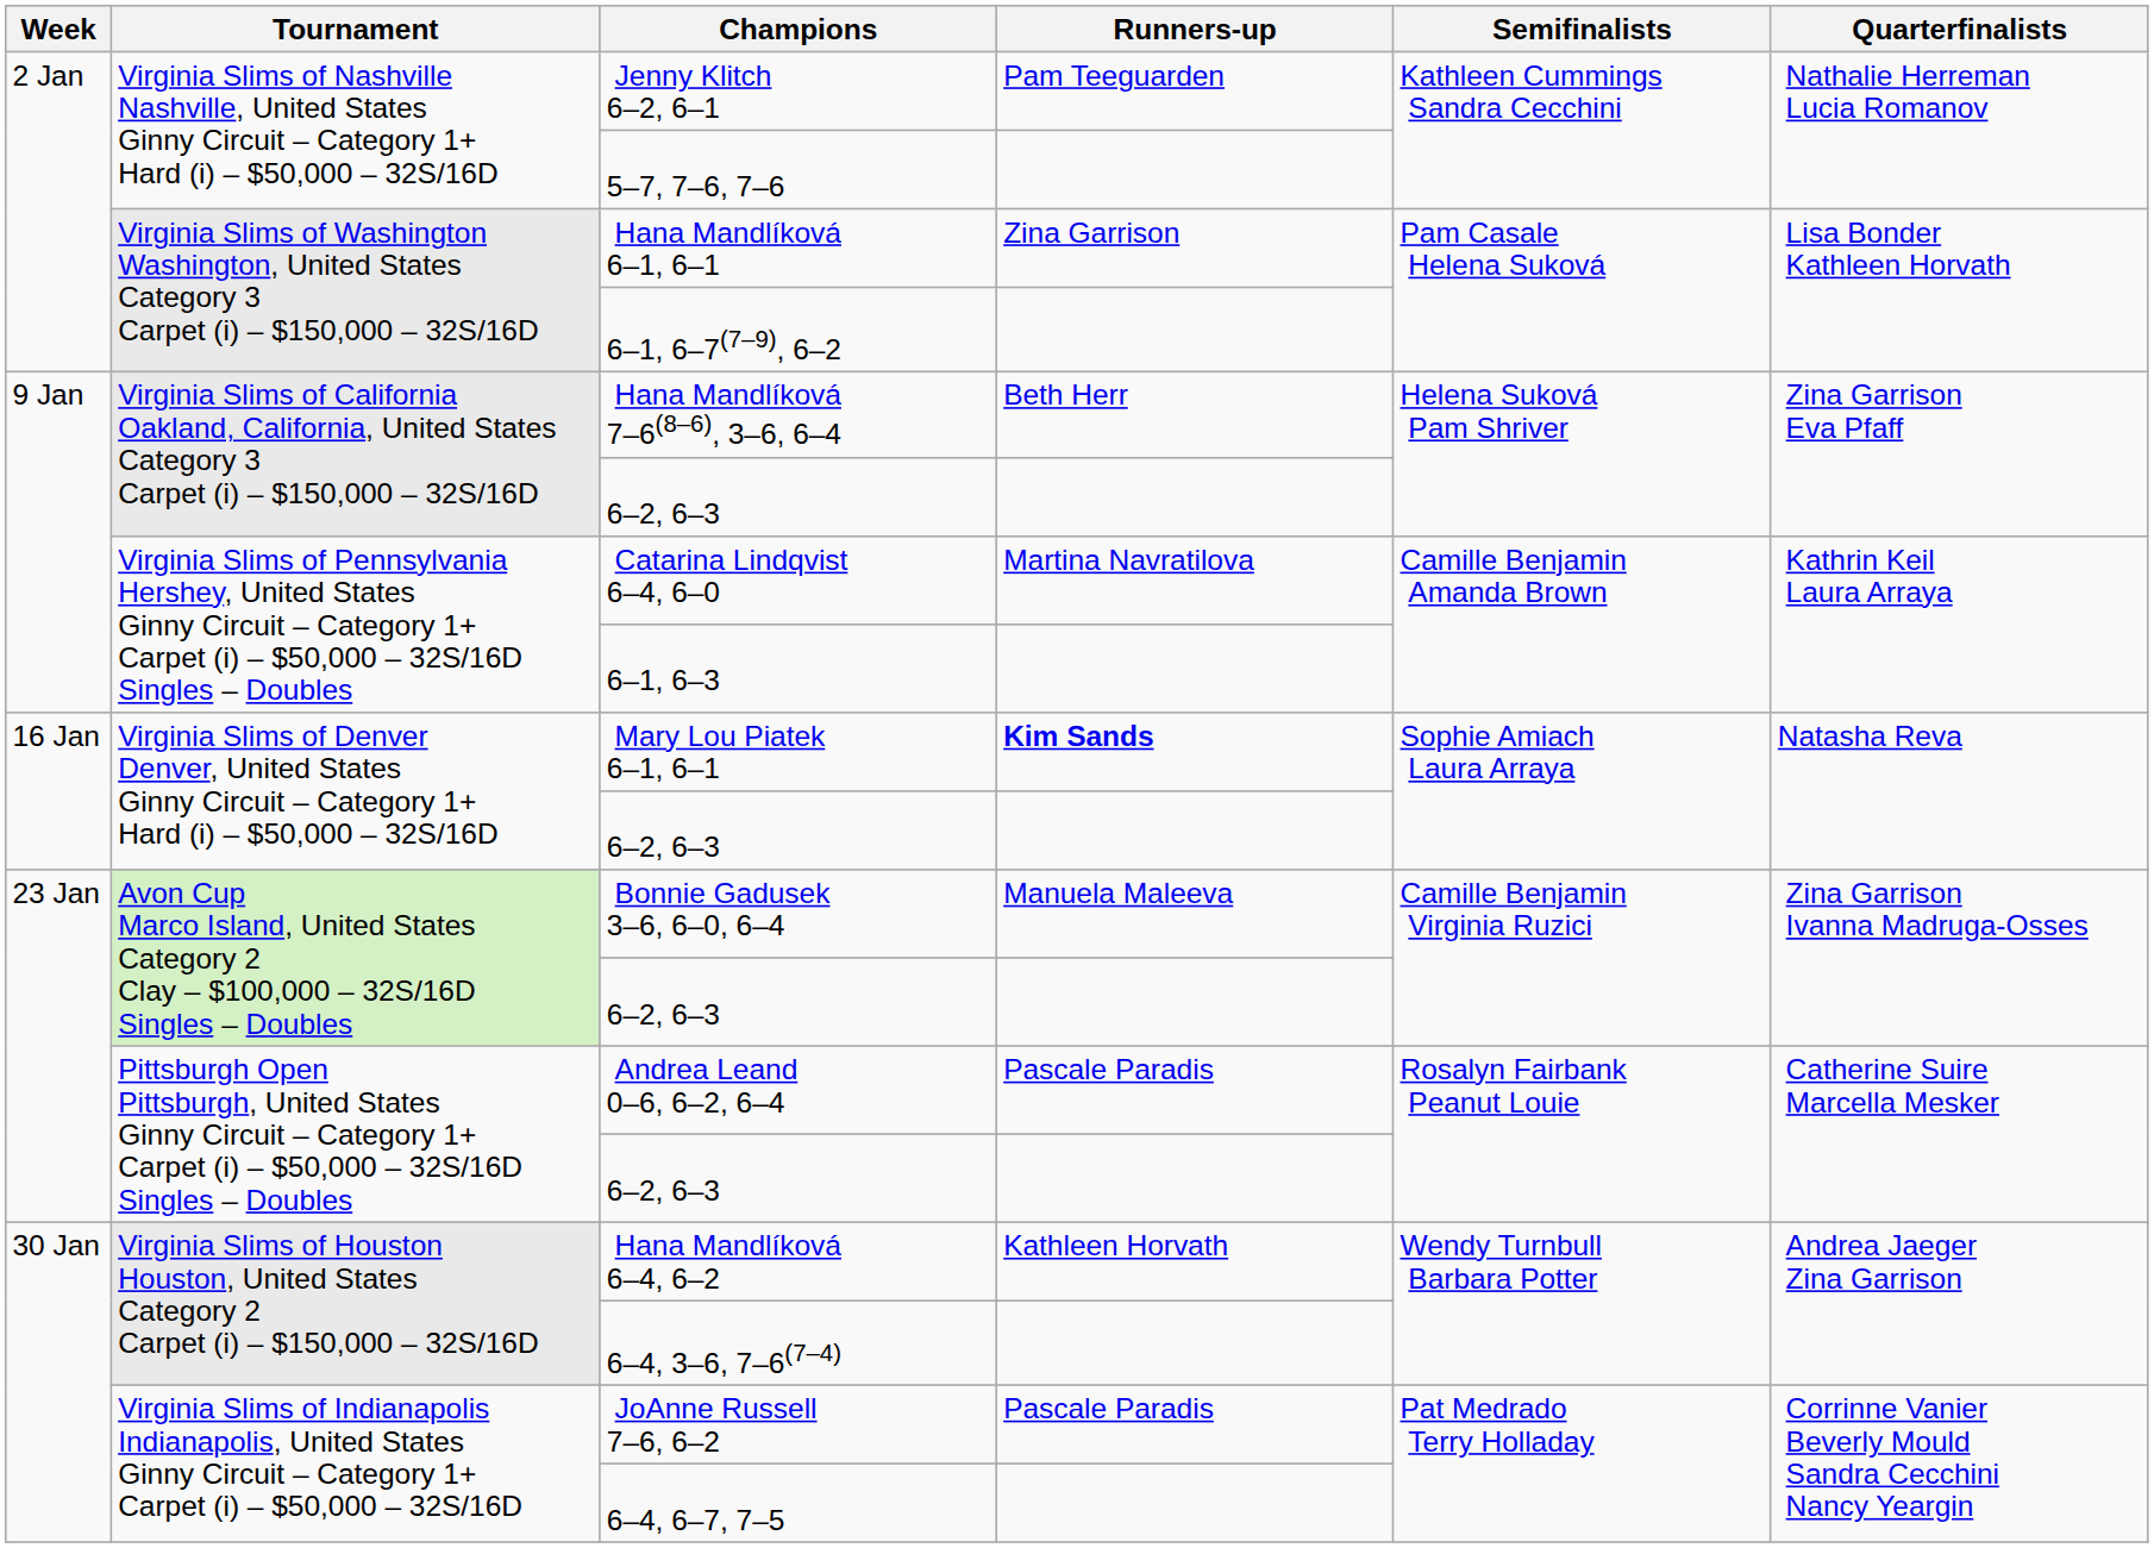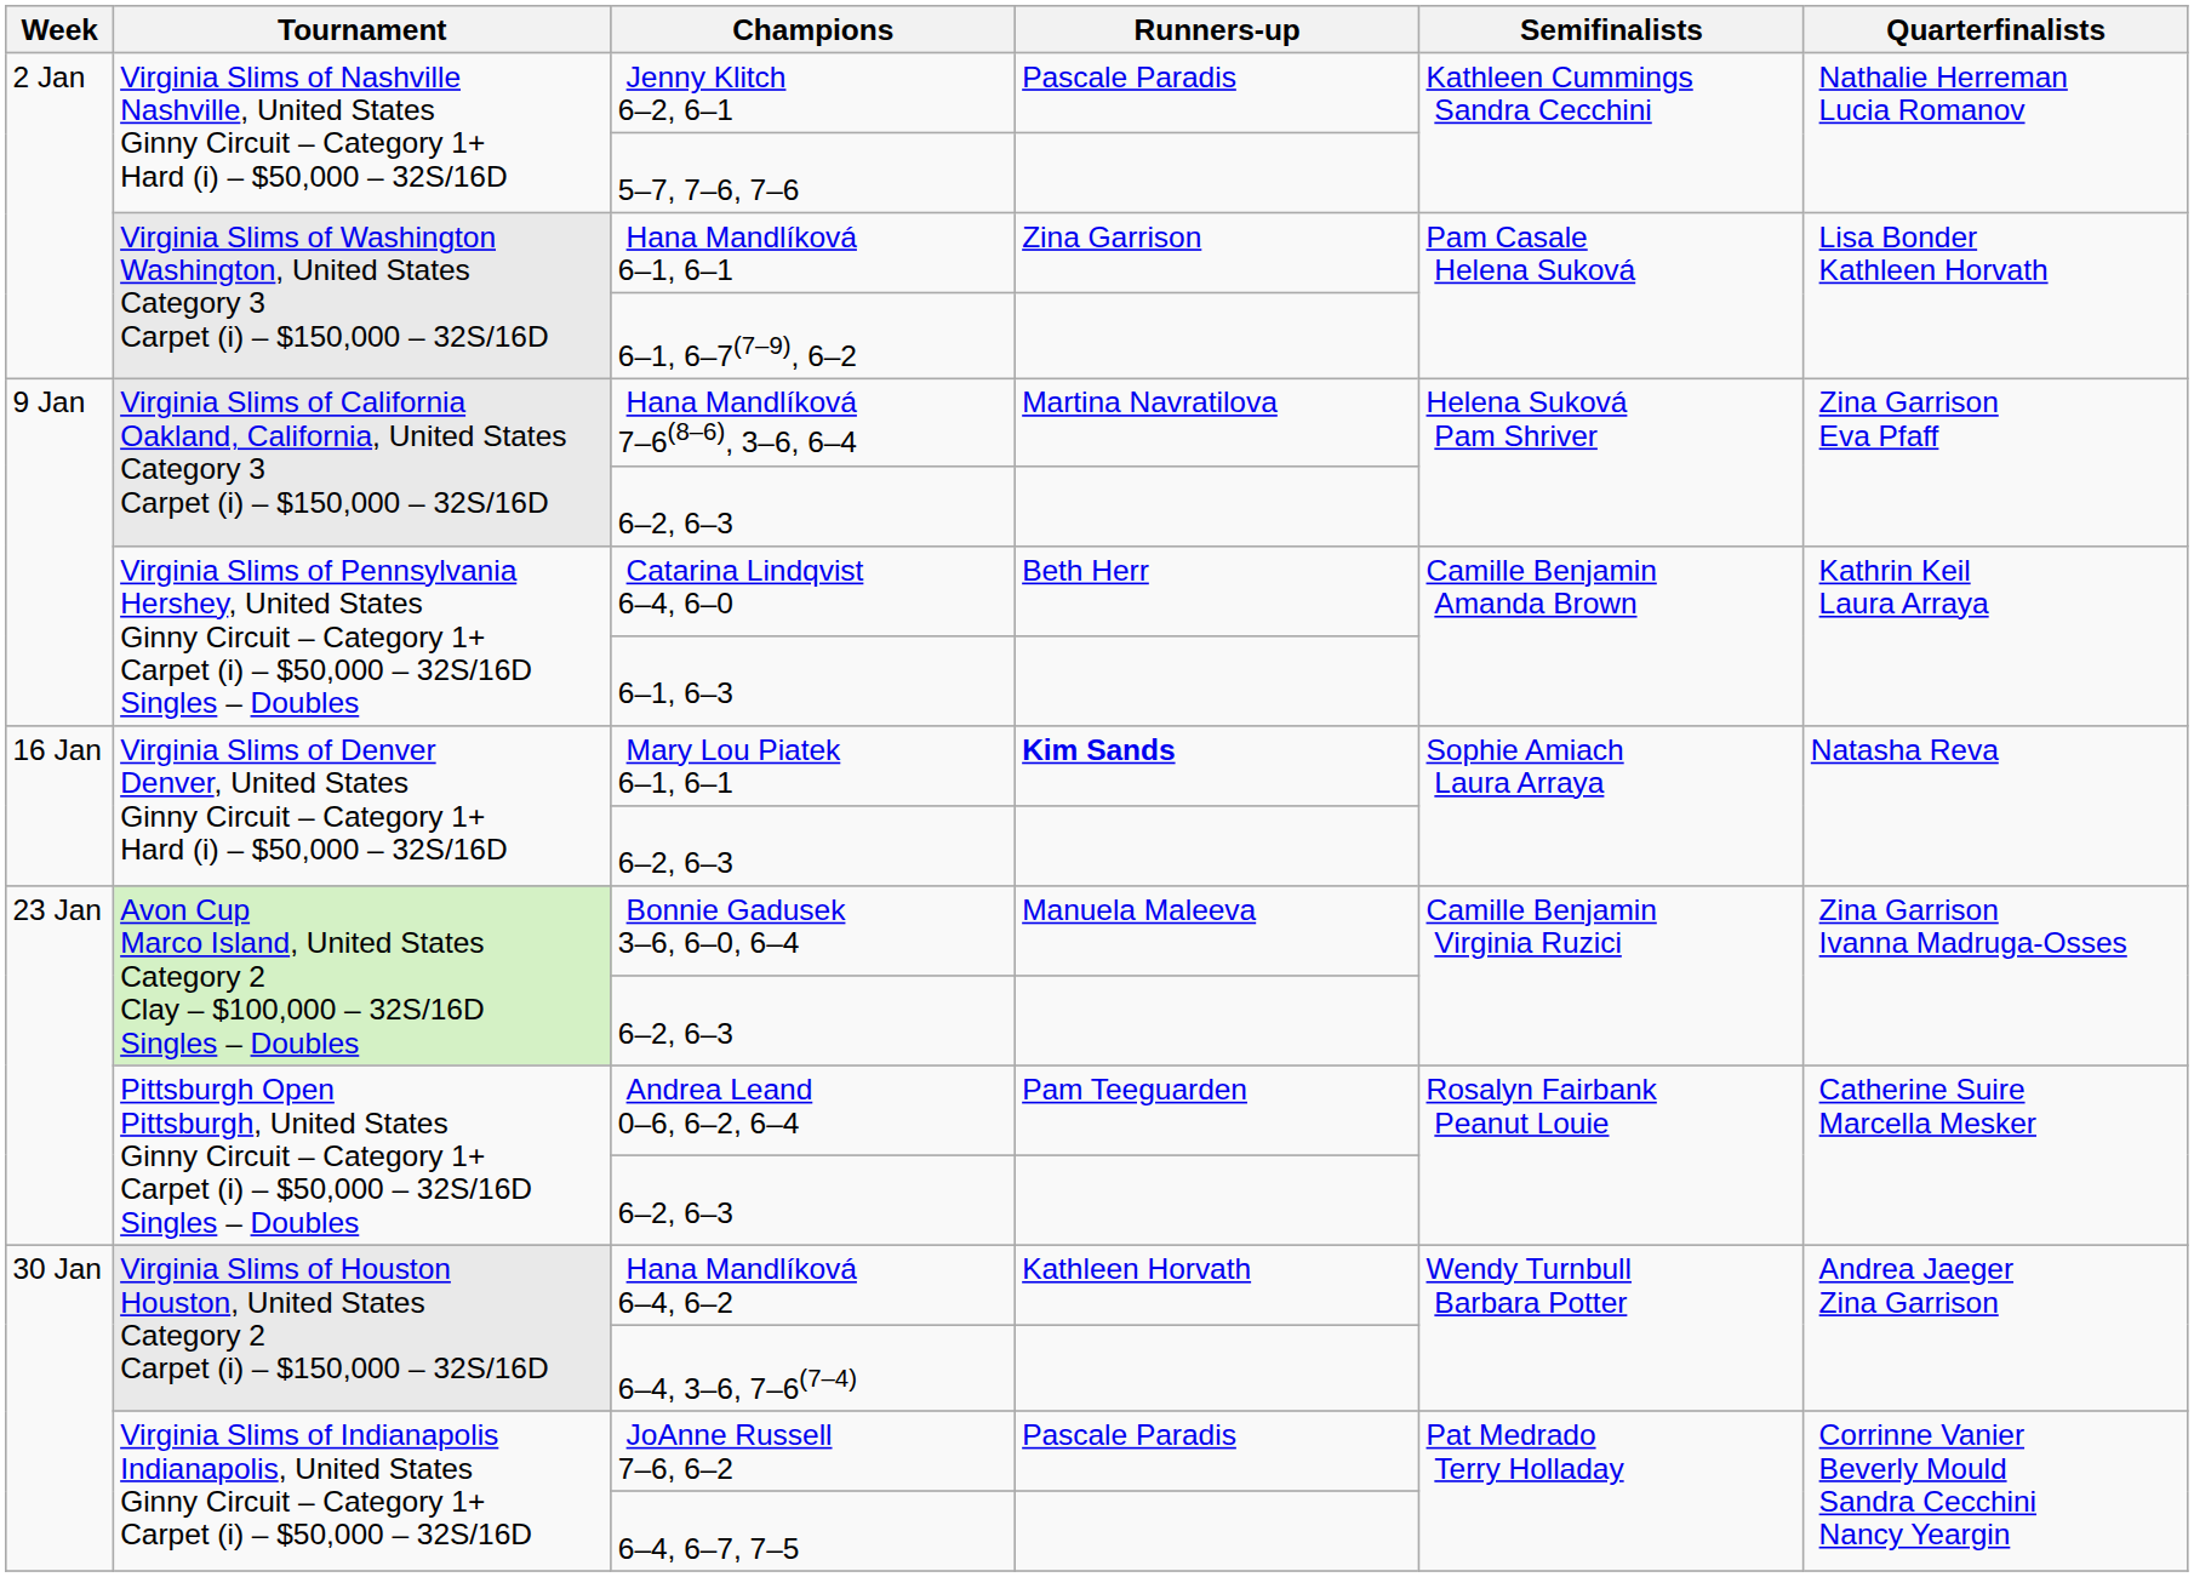 <table class=wikitable style=font-size:95%>
 <tr>
 <th style="width:48px;">Week</th>
 <th style="width:248px;">Tournament</th>
 <th style="width:200px;">Champions</th>
 <th style="width:200px;">Runners-up</th>
 <th style="width:190px;">Semifinalists</th>
 <th style="width:190px;">Quarterfinalists</th>
 </tr>
 <tr valign="top">
 <td rowspan=4>2 Jan</td>
 <td rowspan=2><a href='#'>Virginia Slims of Nashville</a><br> <a href='#'>Nashville</a>, United States<br> Ginny Circuit – Category 1+ <br>Hard (i) – $50,000 – 32S/16D</td>
 <td> <a href='#'>Jenny Klitch</a><br>6–2, 6–1</td>
-<td> <a href='#'>Pam Teeguarden</a></td>
+<td> <a href='#'>Pascale Paradis</a></td>
 <td rowspan=2>  <a href='#'>Kathleen Cummings</a><br> <a href='#'>Sandra Cecchini</a></td>
 <td rowspan=2> <a href='#'>Nathalie Herreman</a><br> <a href='#'>Lucia Romanov</a><br></td>
 </tr>
 <tr valign="top">
 <td><br>5–7, 7–6, 7–6</td>
 <td></td>
 </tr>
 <tr valign="top">
 <td rowspan=2 style="background:#e9e9e9;"><a href='#'>Virginia Slims of Washington</a><br> <a href='#'>Washington</a>, United States <br> Category 3 <br>Carpet (i) – $150,000 – 32S/16D</td>
 <td> <a href='#'>Hana Mandlíková</a><br>6–1, 6–1</td>
 <td> <a href='#'>Zina Garrison</a></td>
 <td rowspan=2>  <a href='#'>Pam Casale</a><br> <a href='#'>Helena Suková</a></td>
 <td rowspan=2> <a href='#'>Lisa Bonder</a><br> <a href='#'>Kathleen Horvath</a><br></td>
 </tr>
 <tr valign="top">
 <td><br>6–1, 6–7<sup>(7–9)</sup>, 6–2</td>
 <td></td>
 </tr>
 <tr valign="top">
 <td rowspan=4>9 Jan</td>
 <td rowspan=2 style="background:#e9e9e9;"><a href='#'>Virginia Slims of California</a><br> <a href='#'>Oakland, California</a>, United States <br> Category 3 <br>Carpet (i) – $150,000 – 32S/16D</td>
 <td> <a href='#'>Hana Mandlíková</a><br>7–6<sup>(8–6)</sup>, 3–6, 6–4</td>
-<td> <a href='#'>Beth Herr</a></td>
+<td> <a href='#'>Martina Navratilova</a></td>
 <td rowspan=2>  <a href='#'>Helena Suková</a><br> <a href='#'>Pam Shriver</a></td>
 <td rowspan=2> <a href='#'>Zina Garrison</a><br> <a href='#'>Eva Pfaff</a><br></td>
 </tr>
 <tr valign="top">
 <td><br>6–2, 6–3</td>
 <td></td>
 </tr>
 <tr valign="top">
 <td rowspan=2><a href='#'>Virginia Slims of Pennsylvania</a><br> <a href='#'>Hershey</a>, United States<br> Ginny Circuit – Category 1+ <br>Carpet (i) – $50,000 – 32S/16D <br><a href='#'>Singles</a> – <a href='#'>Doubles</a></td>
 <td> <a href='#'>Catarina Lindqvist</a><br>6–4, 6–0</td>
-<td> <a href='#'>Martina Navratilova</a></td>
+<td> <a href='#'>Beth Herr</a></td>
 <td rowspan=2>  <a href='#'>Camille Benjamin</a><br> <a href='#'>Amanda Brown</a></td>
 <td rowspan=2> <a href='#'>Kathrin Keil</a><br> <a href='#'>Laura Arraya</a><br></td>
 </tr>
 <tr valign="top">
 <td><br>6–1, 6–3</td>
 <td></td>
 </tr>
 <tr valign="top">
 <td rowspan=2>16 Jan</td>
 <td rowspan=2><a href='#'>Virginia Slims of Denver</a><br> <a href='#'>Denver</a>, United States<br> Ginny Circuit – Category 1+ <br>Hard (i) – $50,000 – 32S/16D</td>
 <td> <a href='#'>Mary Lou Piatek</a><br>6–1, 6–1</td>
 <td><strong> <a href='#'>Kim Sands</a></strong></td>
 <td rowspan=2>  <a href='#'>Sophie Amiach</a><br> <a href='#'>Laura Arraya</a></td>
 <td rowspan=2> <a href='#'>Natasha Reva</a><br></td>
 </tr>
 <tr valign="top">
 <td><br>6–2, 6–3</td>
 <td></td>
 </tr>
 <tr valign="top">
 <td rowspan=4>23 Jan</td>
 <td rowspan=2 style="background:#d4f1c5;"><a href='#'>Avon Cup</a><br> <a href='#'>Marco Island</a>, United States <br> Category 2 <br>Clay – $100,000 – 32S/16D <br><a href='#'>Singles</a> – <a href='#'>Doubles</a></td>
 <td> <a href='#'>Bonnie Gadusek</a><br>3–6, 6–0, 6–4</td>
 <td> <a href='#'>Manuela Maleeva</a></td>
 <td rowspan=2>  <a href='#'>Camille Benjamin</a><br> <a href='#'>Virginia Ruzici</a></td>
 <td rowspan=2> <a href='#'>Zina Garrison</a><br> <a href='#'>Ivanna Madruga-Osses</a><br></td>
 </tr>
 <tr valign="top">
 <td><br>6–2, 6–3</td>
 <td></td>
 </tr>
 <tr valign="top">
 <td rowspan=2><a href='#'>Pittsburgh Open</a><br> <a href='#'>Pittsburgh</a>, United States<br> Ginny Circuit – Category 1+ <br>Carpet (i) – $50,000 – 32S/16D <br><a href='#'>Singles</a> – <a href='#'>Doubles</a></td>
 <td> <a href='#'>Andrea Leand</a><br>0–6, 6–2, 6–4</td>
-<td> <a href='#'>Pascale Paradis</a></td>
+<td> <a href='#'>Pam Teeguarden</a></td>
 <td rowspan=2> <a href='#'>Rosalyn Fairbank</a><br> <a href='#'>Peanut Louie</a></td>
 <td rowspan=2> <a href='#'>Catherine Suire</a><br> <a href='#'>Marcella Mesker</a><br></td>
 </tr>
 <tr valign="top">
 <td><br>6–2, 6–3</td>
 <td></td>
 </tr>
 <tr valign="top">
 <td rowspan=4>30 Jan</td>
 <td rowspan=2 style="background:#e9e9e9;"><a href='#'>Virginia Slims of Houston</a><br> <a href='#'>Houston</a>, United States <br> Category 2 <br>Carpet (i) – $150,000 – 32S/16D</td>
 <td> <a href='#'>Hana Mandlíková</a><br>6–4, 6–2</td>
 <td> <a href='#'>Kathleen Horvath</a></td>
 <td rowspan=2> <a href='#'>Wendy Turnbull</a><br> <a href='#'>Barbara Potter</a></td>
 <td rowspan=2> <a href='#'>Andrea Jaeger</a><br> <a href='#'>Zina Garrison</a><br></td>
 </tr>
 <tr valign="top">
 <td><br>6–4, 3–6, 7–6<sup>(7–4)</sup></td>
 <td></td>
 </tr>
 <tr valign="top">
 <td rowspan=2><a href='#'>Virginia Slims of Indianapolis</a><br> <a href='#'>Indianapolis</a>, United States<br> Ginny Circuit – Category 1+ <br>Carpet (i) – $50,000 – 32S/16D</td>
 <td> <a href='#'>JoAnne Russell</a><br>7–6, 6–2</td>
 <td> <a href='#'>Pascale Paradis</a></td>
 <td rowspan=2> <a href='#'>Pat Medrado</a><br> <a href='#'>Terry Holladay</a></td>
 <td rowspan=2> <a href='#'>Corrinne Vanier</a><br> <a href='#'>Beverly Mould</a><br> <a href='#'>Sandra Cecchini</a><br> <a href='#'>Nancy Yeargin</a></td>
 </tr>
 <tr valign="top">
 <td><br>6–4, 6–7, 7–5</td>
 <td></td>
 </tr>
 </table>
